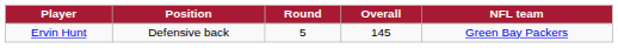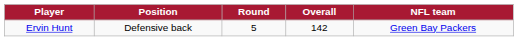 <table class="wikitable" width="65%">
 <tr align="center"  style="background:#A81933;color:#FFFFFF;">
 <td><strong>Player</strong></td>
 <td><strong>Position</strong></td>
 <td><strong>Round</strong></td>
 <td><strong>Overall</strong></td>
 <td><strong>NFL team</strong></td>
 </tr>
 <tr align="center" bgcolor="">
 <td><a href='#'>Ervin Hunt</a></td>
 <td>Defensive back</td>
 <td>5</td>
-<td>145</td>
+<td>142</td>
 <td><a href='#'>Green Bay Packers</a></td>
 </tr>
 </table>
